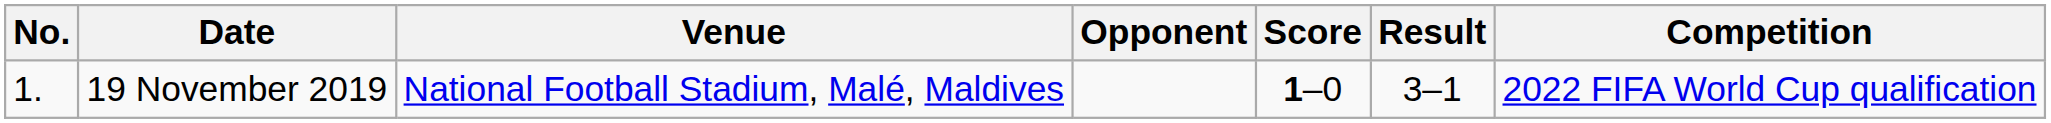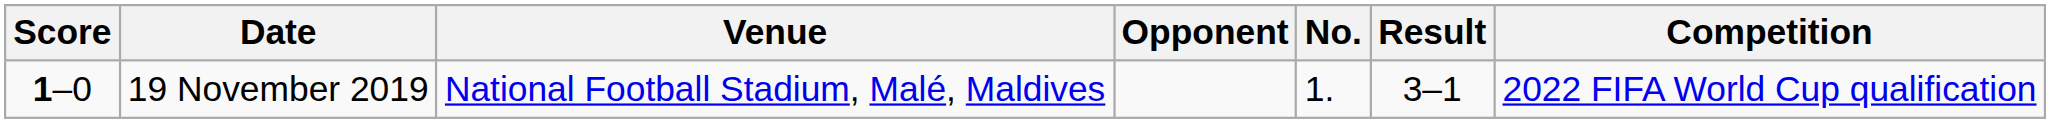 <table class="wikitable">
 <tr>
-<th>No.</th>
+<th>Score</th>
 <th>Date</th>
 <th>Venue</th>
 <th>Opponent</th>
-<th>Score</th>
+<th>No.</th>
 <th>Result</th>
 <th>Competition</th>
 </tr>
 <tr>
-<td>1.</td>
+<td align=center><strong>1</strong>–0</td>
 <td>19 November 2019</td>
 <td><a href='#'>National Football Stadium</a>, <a href='#'>Malé</a>, <a href='#'>Maldives</a></td>
 <td></td>
-<td align=center><strong>1</strong>–0</td>
+<td>1.</td>
 <td align=center>3–1</td>
 <td><a href='#'>2022 FIFA World Cup qualification</a></td>
 </tr>
 </table>
